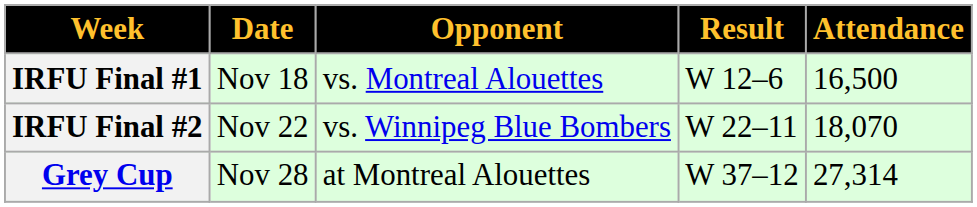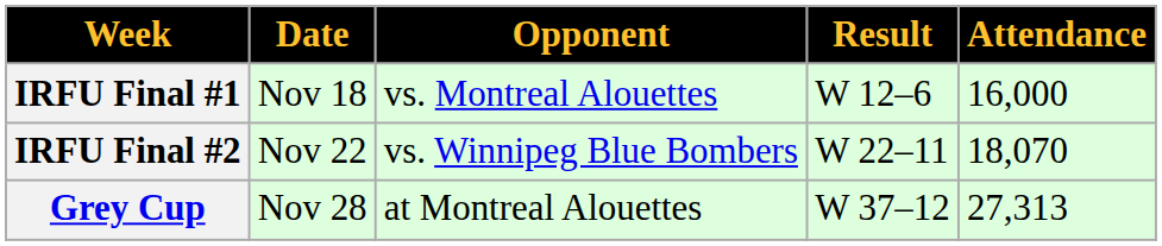 <table class="wikitable sortable">
 <tr>
 <th style="background:black;color:#FFC12D;">Week</th>
 <th style="background:black;color:#FFC12D;">Date</th>
 <th style="background:black;color:#FFC12D;">Opponent</th>
 <th style="background:black;color:#FFC12D;">Result</th>
 <th style="background:black;color:#FFC12D;">Attendance</th>
 </tr>
 <tr style="background:#ddffdd">
 <th>IRFU Final #1</th>
 <td>Nov 18</td>
 <td>vs. <a href='#'>Montreal Alouettes</a></td>
 <td>W 12–6</td>
-<td>16,500</td>
+<td>16,000</td>
 </tr>
 <tr style="background:#ddffdd">
 <th>IRFU Final #2</th>
 <td>Nov 22</td>
 <td>vs. <a href='#'>Winnipeg Blue Bombers</a></td>
 <td>W 22–11</td>
 <td>18,070</td>
 </tr>
 <tr style="background:#ddffdd">
 <th><a href='#'>Grey Cup</a></th>
 <td>Nov 28</td>
 <td>at Montreal Alouettes</td>
 <td>W 37–12</td>
-<td>27,314</td>
+<td>27,313</td>
 </tr>
 </table>
